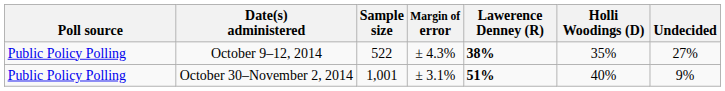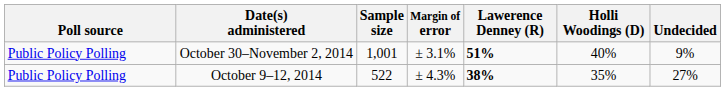 <table class="wikitable">
 <tr valign= bottom>
 <th style="width:190px;">Poll source</th>
 <th style="width:200px;">Date(s)<br>administered</th>
 <th class=small>Sample<br>size</th>
 <th class=small><small>Margin of</small><br>error</th>
 <th style="width:100px;">Lawerence<br>Denney (R)</th>
 <th style="width:100px;">Holli<br>Woodings (D)</th>
 <th>Undecided</th>
 </tr>
 <tr>
 <td><a href='#'>Public Policy Polling</a></td>
+<td align=center>October 30–November 2, 2014</td>
+<td align=center>1,001</td>
+<td align=center>± 3.1%</td>
+<td><strong>51%</strong></td>
+<td align=center>40%</td>
+<td align=center>9%</td>
+</tr>
+<tr>
+<td><a href='#'>Public Policy Polling</a></td>
 <td align=center>October 9–12, 2014</td>
 <td align=center>522</td>
 <td align=center>± 4.3%</td>
 <td><strong>38%</strong></td>
 <td align=center>35%</td>
 <td align=center>27%</td>
 </tr>
-<tr>
-<td><a href='#'>Public Policy Polling</a></td>
-<td align=center>October 30–November 2, 2014</td>
-<td align=center>1,001</td>
-<td align=center>± 3.1%</td>
-<td><strong>51%</strong></td>
-<td align=center>40%</td>
-<td align=center>9%</td>
-</tr>
 </table>
